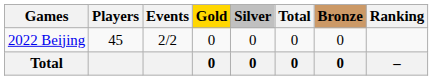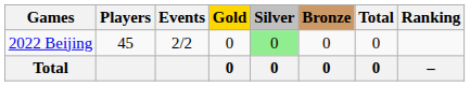 <table class="wikitable sortable" style="text-align:center">
 <tr>
 <th>Games</th>
 <th>Players</th>
 <th>Events</th>
 <th style="background-color:gold;">Gold</th>
 <th style="background-color:silver;">Silver</th>
+<th style="background-color:#c96;">Bronze</th>
 <th>Total</th>
-<th style="background-color:#c96;">Bronze</th>
 <th>Ranking</th>
 </tr>
 <tr>
 <td align=left><a href='#'>2022 Beijing</a></td>
 <td>45</td>
 <td>2/2</td>
 <td>0</td>
-<td>0</td>
+<td style="background: lightgreen;">0</td>
 <td>0</td>
 <td>0</td>
 <td></td>
 </tr>
 <tr>
 <th>Total</th>
 <th></th>
 <th></th>
 <th>0</th>
 <th>0</th>
 <th>0</th>
 <th>0</th>
 <th>–</th>
 </tr>
 </table>
